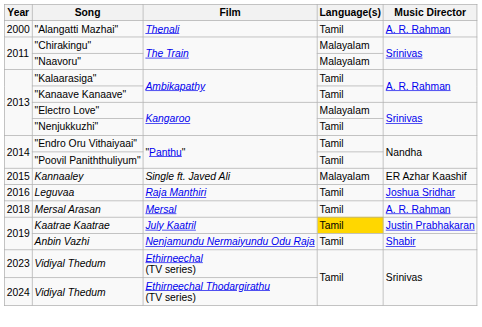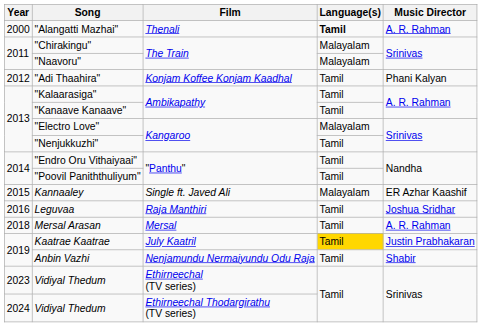 <table class="wikitable" style="font-size: 95%;">
 <tr>
 <th>Year</th>
 <th>Song</th>
 <th>Film</th>
 <th>Language(s)</th>
 <th>Music Director</th>
 </tr>
 <tr>
 <td>2000</td>
 <td>"Alangatti Mazhai"</td>
 <td><em><a href='#'>Thenali</a></em></td>
-<td>Tamil</td>
+<td><strong>Tamil</strong></td>
 <td><a href='#'>A. R. Rahman</a></td>
 </tr>
 <tr>
 <td rowspan="2">2011</td>
 <td>"Chirakingu"</td>
 <td rowspan="2"><em><a href='#'>The Train</a></em></td>
 <td>Malayalam</td>
 <td rowspan="2"><a href='#'>Srinivas</a></td>
 </tr>
 <tr>
 <td>"Naavoru"</td>
 <td>Malayalam</td>
+</tr>
+<tr>
+<td>2012</td>
+<td>"Adi Thaahira"</td>
+<td><em><a href='#'>Konjam Koffee Konjam Kaadhal</a></em></td>
+<td>Tamil</td>
+<td>Phani Kalyan</td>
 </tr>
 <tr>
 <td rowspan="4">2013</td>
 <td>"Kalaarasiga"</td>
 <td rowspan="2"><em><a href='#'>Ambikapathy</a></em></td>
 <td>Tamil</td>
 <td rowspan="2"><a href='#'>A. R. Rahman</a></td>
 </tr>
 <tr>
 <td>"Kanaave Kanaave"</td>
 <td>Tamil</td>
 </tr>
 <tr>
 <td>"Electro Love"</td>
 <td rowspan="2"><em><a href='#'>Kangaroo</a></em></td>
 <td>Malayalam</td>
 <td rowspan="2"><a href='#'>Srinivas</a></td>
 </tr>
 <tr>
 <td>"Nenjukkuzhi"</td>
 <td>Tamil</td>
 </tr>
 <tr>
 <td rowspan="2">2014</td>
 <td>"Endro Oru Vithaiyaai"</td>
 <td rowspan="2">"<a href='#'>Panthu</a>"</td>
 <td>Tamil</td>
 <td rowspan="2">Nandha</td>
 </tr>
 <tr>
 <td>"Poovil Paniththuliyum"</td>
 <td>Tamil</td>
 </tr>
 <tr>
 <td>2015</td>
 <td><em>Kannaaley</em></td>
 <td><em>Single ft. Javed Ali</em></td>
 <td>Malayalam</td>
 <td>ER Azhar Kaashif</td>
 </tr>
 <tr>
 <td>2016</td>
 <td><em>Leguvaa</em></td>
 <td><em><a href='#'>Raja Manthiri</a></em></td>
 <td>Tamil</td>
 <td><a href='#'>Joshua Sridhar</a></td>
 </tr>
 <tr>
 <td>2018</td>
 <td><em>Mersal Arasan</em></td>
 <td><em><a href='#'>Mersal</a></em></td>
 <td>Tamil</td>
 <td><a href='#'>A. R. Rahman</a></td>
 </tr>
 <tr>
 <td rowspan="2">2019</td>
 <td><em>Kaatrae Kaatrae</em></td>
 <td><em><a href='#'>July Kaatril</a></em></td>
 <td style="background: gold;">Tamil</td>
 <td><a href='#'>Justin Prabhakaran</a></td>
 </tr>
 <tr>
 <td><em>Anbin Vazhi</em></td>
 <td><em><a href='#'>Nenjamundu Nermaiyundu Odu Raja</a></em></td>
 <td>Tamil</td>
 <td><a href='#'>Shabir</a></td>
 </tr>
 <tr>
 <td>2023</td>
 <td><em>Vidiyal Thedum</em></td>
 <td><em><a href='#'>Ethirneechal</a></em><br>(TV series)</td>
 <td rowspan="2">Tamil</td>
 <td rowspan="2">Srinivas</td>
 </tr>
 <tr>
 <td>2024</td>
 <td><em>Vidiyal Thedum</em></td>
 <td><em><a href='#'>Ethirneechal Thodargirathu</a></em><br>(TV series)</td>
 </tr>
 </table>
